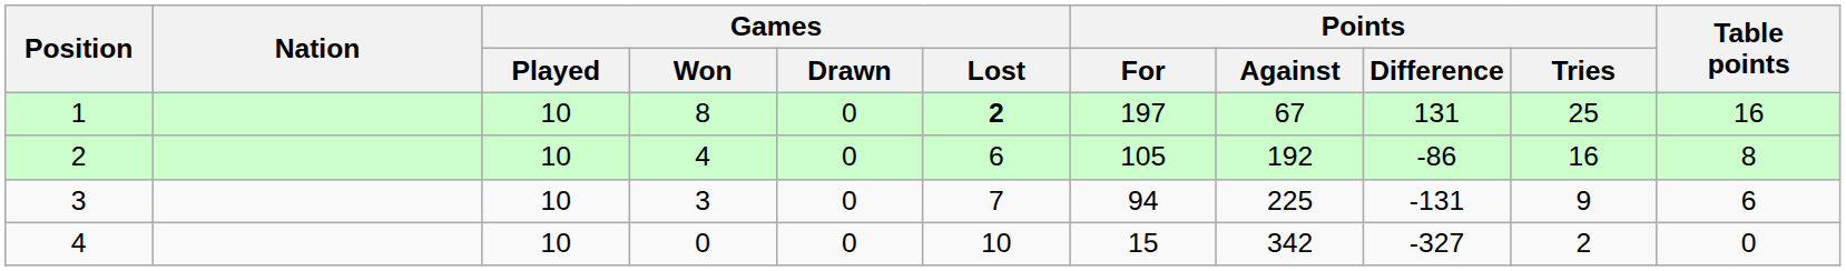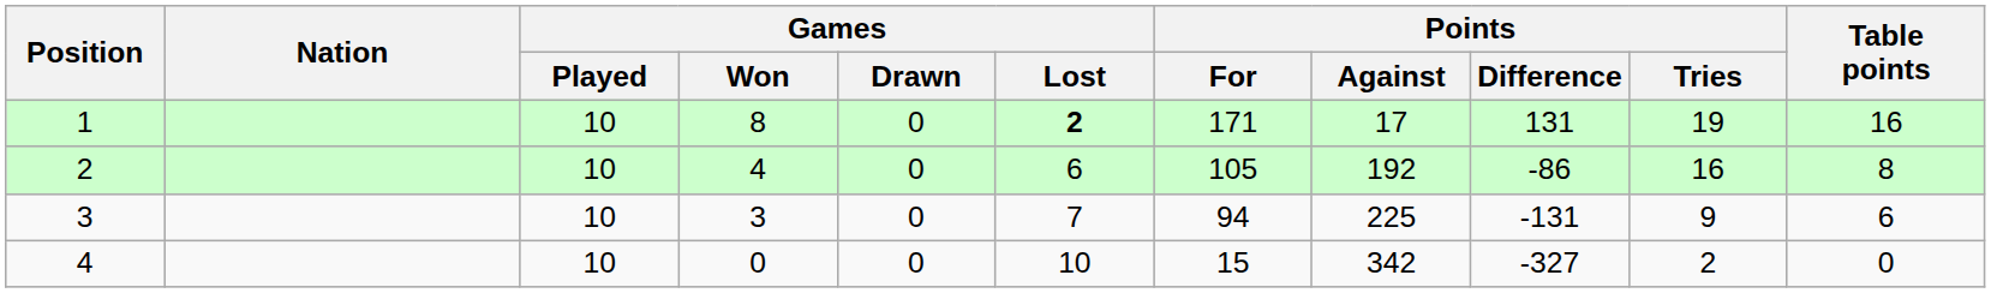 <table class="wikitable" style="text-align: center;">
 <tr>
 <th rowspan=2 width="8%">Position</th>
 <th rowspan=2 width="18%">Nation</th>
 <th colspan=4 width="32%">Games</th>
 <th colspan=4 width="32%">Points</th>
 <th rowspan=2 width="10%">Table<br>points</th>
 </tr>
 <tr>
 <th width="8%">Played</th>
 <th width="8%">Won</th>
 <th width="8%">Drawn</th>
 <th width="8%">Lost</th>
 <th width="8%">For</th>
 <th width="8%">Against</th>
 <th width="8%">Difference</th>
 <th width="8%">Tries</th>
 </tr>
 <tr bgcolor=#ccffcc align=center>
 <td>1</td>
 <td align=left></td>
 <td>10</td>
 <td>8</td>
 <td>0</td>
 <td><strong>2</strong></td>
-<td>197</td>
-<td>67</td>
+<td>171</td>
+<td>17</td>
 <td>131</td>
-<td>25</td>
+<td>19</td>
 <td>16</td>
 </tr>
 <tr bgcolor=#ccffcc align=center>
 <td>2</td>
 <td align=left></td>
 <td>10</td>
 <td>4</td>
 <td>0</td>
 <td>6</td>
 <td>105</td>
 <td>192</td>
 <td>-86</td>
 <td>16</td>
 <td>8</td>
 </tr>
 <tr>
 <td>3</td>
 <td align=left></td>
 <td>10</td>
 <td>3</td>
 <td>0</td>
 <td>7</td>
 <td>94</td>
 <td>225</td>
 <td>-131</td>
 <td>9</td>
 <td>6</td>
 </tr>
 <tr>
 <td>4</td>
 <td align=left></td>
 <td>10</td>
 <td>0</td>
 <td>0</td>
 <td>10</td>
 <td>15</td>
 <td>342</td>
 <td>-327</td>
 <td>2</td>
 <td>0</td>
 </tr>
 </table>
